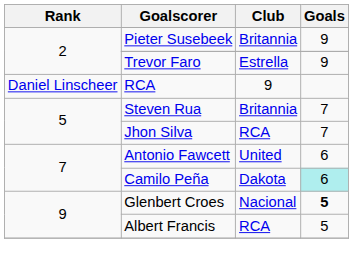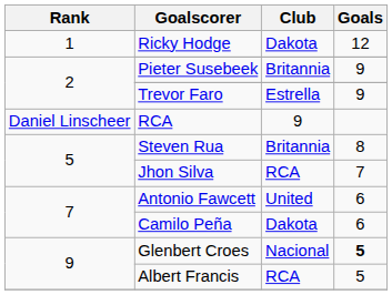 <table class="wikitable" style="text-align:center;">
 <tr>
 <th>Rank</th>
 <th>Goalscorer</th>
 <th>Club</th>
 <th>Goals</th>
+</tr>
+<tr>
+<td>1</td>
+<td align="left"> <a href='#'>Ricky Hodge</a></td>
+<td align="left"><a href='#'>Dakota</a></td>
+<td>12</td>
 </tr>
 <tr>
 <td rowspan=4>2</td>
 </tr>
 <tr>
 <td align="left"> <a href='#'>Pieter Susebeek</a></td>
 <td align="left"><a href='#'>Britannia</a></td>
 <td>9</td>
 </tr>
 <tr>
 </tr>
 <tr>
 <td align="left"> <a href='#'>Trevor Faro</a></td>
 <td align="left"><a href='#'>Estrella</a></td>
 <td>9</td>
 </tr>
 <tr>
 <td align="left"> <a href='#'>Daniel Linscheer</a></td>
 <td align="left"><a href='#'>RCA</a></td>
 <td>9</td>
 </tr>
 <tr>
 <td rowspan=2>5</td>
 <td align="left"> <a href='#'>Steven Rua</a></td>
 <td align="left"><a href='#'>Britannia</a></td>
-<td>7</td>
+<td>8</td>
 </tr>
 <tr>
 <td align="left"> <a href='#'>Jhon Silva</a></td>
 <td align="left"><a href='#'>RCA</a></td>
 <td>7</td>
 </tr>
 <tr>
 <td rowspan=2>7</td>
 <td align="left"> <a href='#'>Antonio Fawcett</a></td>
 <td align="left"><a href='#'>United</a></td>
 <td>6</td>
 </tr>
 <tr>
 <td align="left"> <a href='#'>Camilo Peña</a></td>
 <td align="left"><a href='#'>Dakota</a></td>
-<td style="background: paleturquoise;">6</td>
+<td>6</td>
 </tr>
 <tr>
 <td rowspan=2>9</td>
 <td align="left"> Glenbert Croes</td>
 <td align="left"><a href='#'>Nacional</a></td>
 <td><strong>5</strong></td>
 </tr>
 <tr>
 <td align="left"> Albert Francis</td>
 <td align="left"><a href='#'>RCA</a></td>
 <td>5</td>
 </tr>
 <tr>
 </tr>
 </table>
